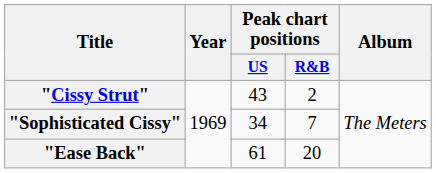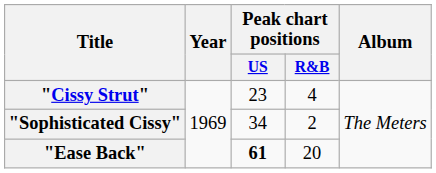 <table class="wikitable plainrowheaders" style="text-align:center;">
 <tr>
 <th scope="col" rowspan="2">Title</th>
 <th scope="col" rowspan="2">Year</th>
 <th scope="col" colspan="2">Peak chart positions</th>
 <th scope="col" rowspan="2">Album</th>
 </tr>
 <tr>
 <th scope="col" style="width:3em; font-size:85%;"><a href='#'>US</a><br></th>
 <th scope="col" style="width:3em; font-size:85%;"><a href='#'>R&B</a><br></th>
 </tr>
 <tr>
 <th scope="row">"<a href='#'>Cissy Strut</a>"</th>
 <td rowspan="3">1969</td>
-<td>43</td>
-<td>2</td>
+<td>23</td>
+<td>4</td>
 <td rowspan="3"><em>The Meters</em></td>
 </tr>
 <tr>
 <th scope="row">"Sophisticated Cissy"</th>
 <td>34</td>
-<td>7</td>
+<td>2</td>
 </tr>
 <tr>
 <th scope="row">"Ease Back"</th>
-<td>61</td>
+<td><strong>61</strong></td>
 <td>20</td>
 </tr>
 </table>
